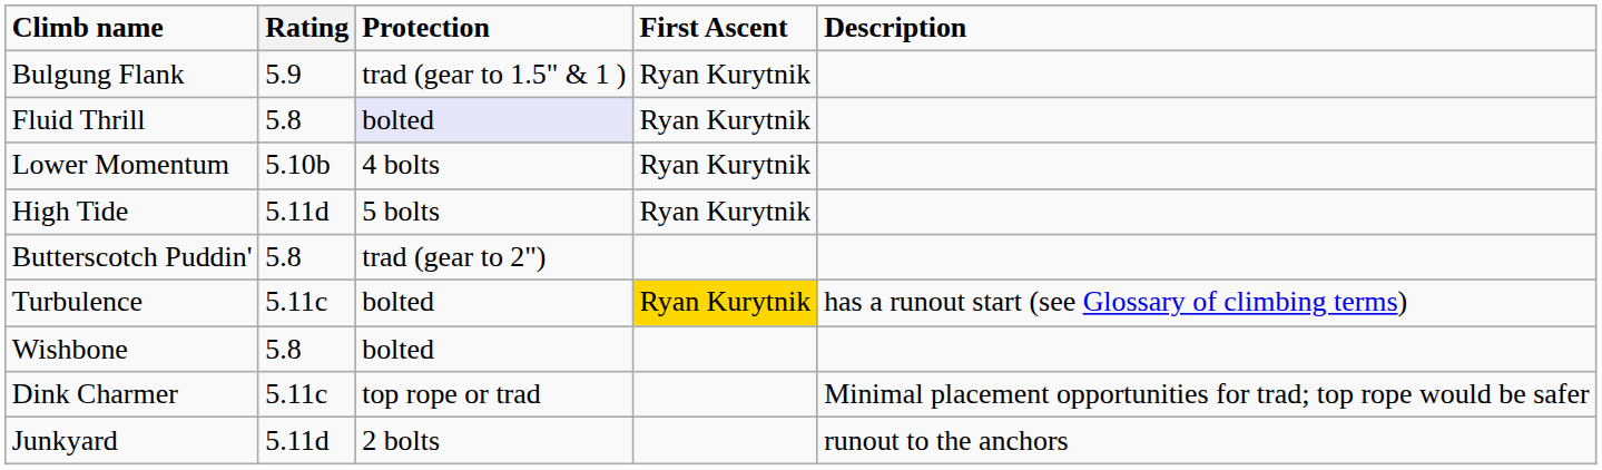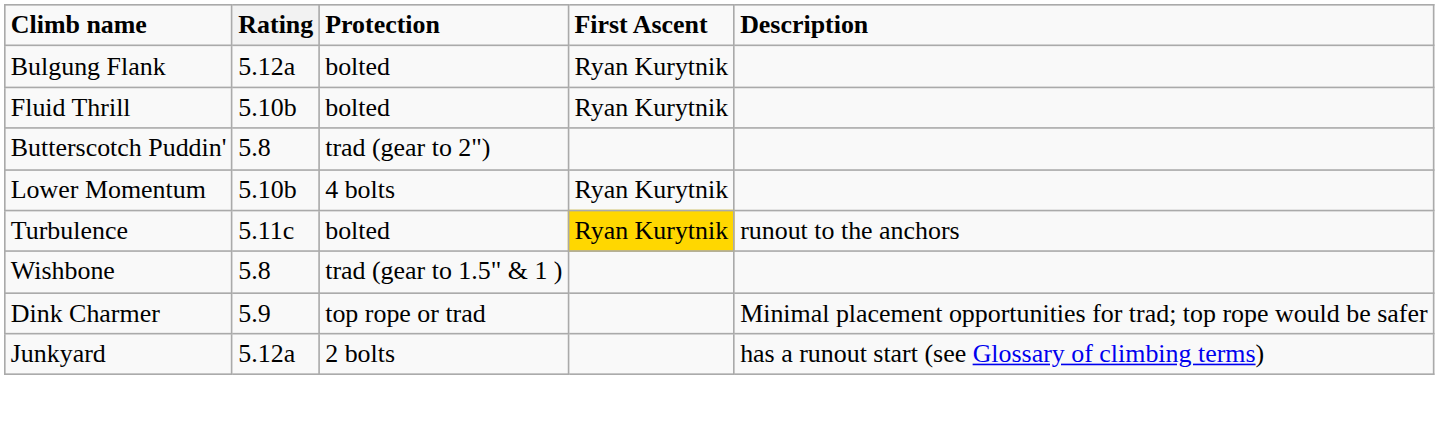 <table class="wikitable">
 <tr>
 <td><strong>Climb name</strong></td>
 <th><strong>Rating</strong></th>
 <td><strong>Protection</strong></td>
 <td><strong>First Ascent</strong></td>
 <td><strong>Description</strong></td>
 </tr>
 <tr>
 <td>Bulgung Flank</td>
-<td>5.9</td>
-<td>trad (gear to 1.5" & 1 )</td>
+<td>5.12a</td>
+<td>bolted</td>
 <td>Ryan Kurytnik</td>
 <td></td>
 </tr>
 <tr>
 <td>Fluid Thrill</td>
-<td>5.8</td>
-<td style="background: lavender;">bolted</td>
-<td>Ryan Kurytnik</td>
-<td></td>
-</tr>
-<tr>
-<td>Lower Momentum</td>
 <td>5.10b</td>
-<td>4 bolts</td>
-<td>Ryan Kurytnik</td>
-<td></td>
-</tr>
-<tr>
-<td>High Tide</td>
-<td>5.11d</td>
-<td>5 bolts</td>
+<td>bolted</td>
 <td>Ryan Kurytnik</td>
 <td></td>
 </tr>
 <tr>
 <td>Butterscotch Puddin'</td>
 <td>5.8</td>
 <td>trad (gear to 2")</td>
 <td></td>
 <td></td>
 </tr>
 <tr>
+<td>Lower Momentum</td>
+<td>5.10b</td>
+<td>4 bolts</td>
+<td>Ryan Kurytnik</td>
+<td></td>
+</tr>
+<tr>
 <td>Turbulence</td>
 <td>5.11c</td>
 <td>bolted</td>
 <td style="background: gold;">Ryan Kurytnik</td>
-<td>has a runout start (see <a href='#'>Glossary of climbing terms</a>)</td>
+<td>runout to the anchors</td>
 </tr>
 <tr>
 <td>Wishbone</td>
 <td>5.8</td>
-<td>bolted</td>
+<td>trad (gear to 1.5" & 1 )</td>
 <td></td>
 <td></td>
 </tr>
 <tr>
 <td>Dink Charmer</td>
-<td>5.11c</td>
+<td>5.9</td>
 <td>top rope or trad</td>
 <td></td>
 <td>Minimal placement opportunities for trad; top rope would be safer</td>
 </tr>
 <tr>
 <td>Junkyard</td>
-<td>5.11d</td>
+<td>5.12a</td>
 <td>2 bolts</td>
 <td></td>
-<td>runout to the anchors</td>
+<td>has a runout start (see <a href='#'>Glossary of climbing terms</a>)</td>
 </tr>
 </table>
